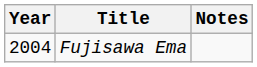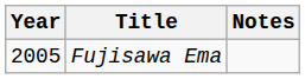 <table class="wikitable">
 <tr>
 <th>Year</th>
 <th>Title</th>
 <th>Notes</th>
 </tr>
 <tr>
-<td>2004</td>
+<td>2005</td>
 <td><em>Fujisawa Ema</em></td>
 <td></td>
 </tr>
 </table>
